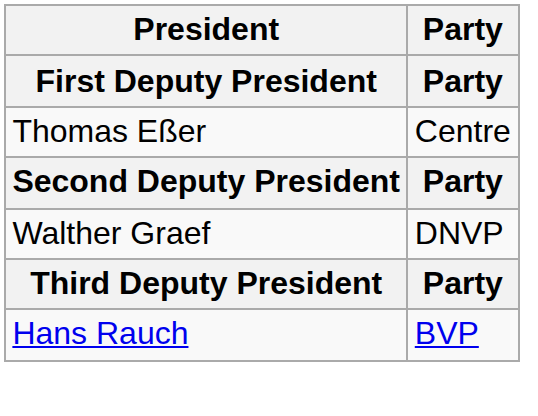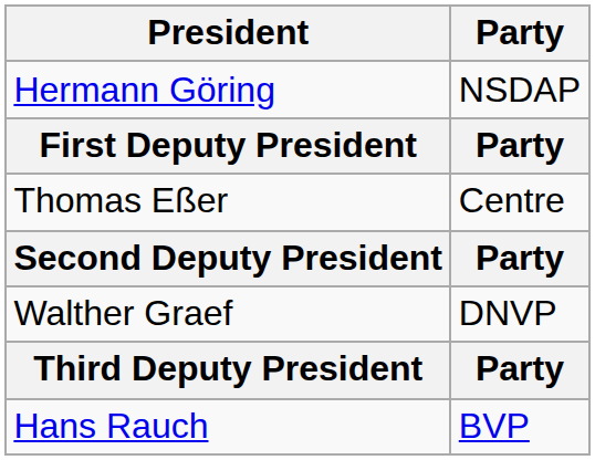 <table class="wikitable">
 <tr>
 <th>President</th>
 <th>Party</th>
+</tr>
+<tr>
+<td><a href='#'>Hermann Göring</a></td>
+<td>NSDAP</td>
 </tr>
 <tr>
 <th>First Deputy President</th>
 <th>Party</th>
 </tr>
 <tr>
 <td>Thomas Eßer</td>
 <td>Centre</td>
 </tr>
 <tr>
 <th>Second Deputy President</th>
 <th>Party</th>
 </tr>
 <tr>
 <td>Walther Graef</td>
 <td>DNVP</td>
 </tr>
 <tr>
 <th>Third Deputy President</th>
 <th>Party</th>
 </tr>
 <tr>
 <td><a href='#'>Hans Rauch</a></td>
 <td><a href='#'>BVP</a></td>
 </tr>
 </table>
